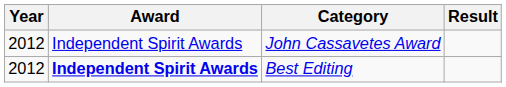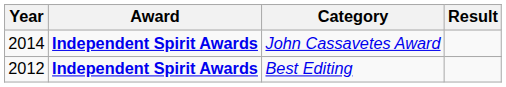 <table class="wikitable sortable">
 <tr>
 <th>Year</th>
 <th>Award</th>
 <th>Category</th>
 <th>Result</th>
 </tr>
 <tr>
-<td>2012</td>
-<td><a href='#'>Independent Spirit Awards</a></td>
+<td>2014</td>
+<td><strong><a href='#'>Independent Spirit Awards</a></strong></td>
 <td><em><a href='#'>John Cassavetes Award</a></em></td>
 <td></td>
 </tr>
 <tr>
 <td>2012</td>
 <td><strong><a href='#'>Independent Spirit Awards</a></strong></td>
 <td><em><a href='#'>Best Editing</a></em></td>
 <td></td>
 </tr>
 </table>
